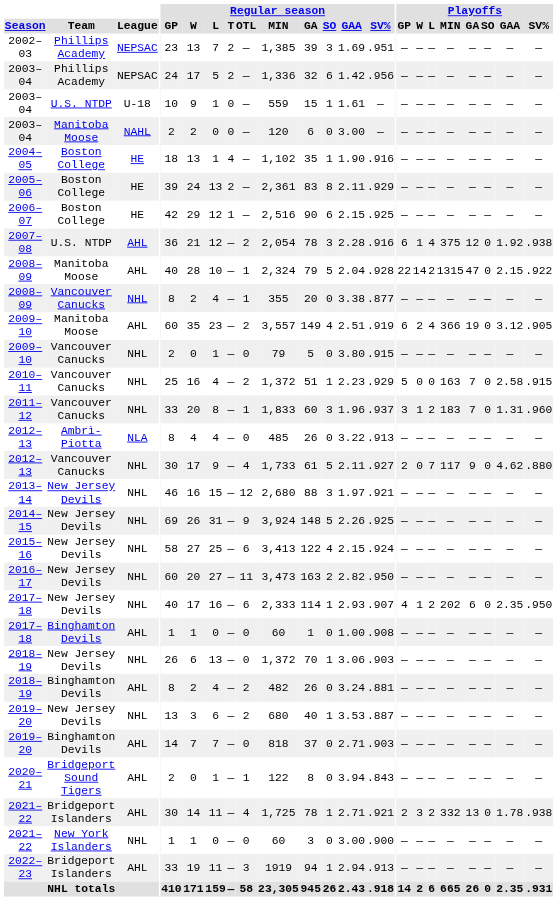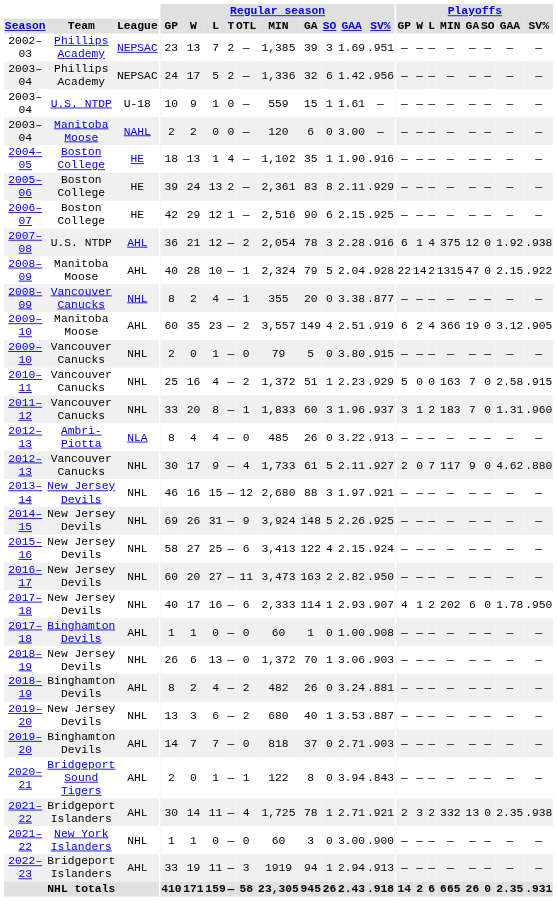 <table border="0" cellpadding="1" cellspacing="0" style="width:75%; text-align:center;">
 <tr bgcolor="#e0e0e0">
 <th colspan="3" bgcolor="#ffffff"></th>
 <th rowspan="99" bgcolor="#ffffff"></th>
 <th colspan="10" bgcolor="#e0e0e0"><a href='#'>Regular season</a></th>
 <th rowspan="99" bgcolor="#ffffff"></th>
 <th colspan="8" bgcolor="#e0e0e0"><a href='#'>Playoffs</a></th>
 </tr>
 <tr bgcolor="#e0e0e0">
 <th><a href='#'>Season</a></th>
 <th>Team</th>
 <th>League</th>
 <th>GP</th>
 <th>W</th>
 <th>L</th>
 <th>T</th>
 <th>OTL</th>
 <th>MIN</th>
 <th>GA</th>
 <th><a href='#'>SO</a></th>
 <th><a href='#'>GAA</a></th>
 <th><a href='#'>SV%</a></th>
 <th>GP</th>
 <th>W</th>
 <th>L</th>
 <th>MIN</th>
 <th>GA</th>
 <th>SO</th>
 <th>GAA</th>
 <th>SV%</th>
 </tr>
 <tr>
 <td>2002–03</td>
 <td><a href='#'>Phillips Academy</a></td>
 <td><a href='#'>NEPSAC</a></td>
 <td>23</td>
 <td>13</td>
 <td>7</td>
 <td>2</td>
 <td>—</td>
 <td>1,385</td>
 <td>39</td>
 <td>3</td>
 <td>1.69</td>
 <td>.951</td>
 <td>—</td>
 <td>—</td>
 <td>—</td>
 <td>—</td>
 <td>—</td>
 <td>—</td>
 <td>—</td>
 <td>—</td>
 </tr>
 <tr bgcolor="#f0f0f0">
 <td>2003–04</td>
 <td>Phillips Academy</td>
 <td>NEPSAC</td>
 <td>24</td>
 <td>17</td>
 <td>5</td>
 <td>2</td>
 <td>—</td>
 <td>1,336</td>
 <td>32</td>
 <td>6</td>
 <td>1.42</td>
 <td>.956</td>
 <td>—</td>
 <td>—</td>
 <td>—</td>
 <td>—</td>
 <td>—</td>
 <td>—</td>
 <td>—</td>
 <td>—</td>
 </tr>
 <tr>
 <td>2003–04</td>
 <td><a href='#'>U.S. NTDP</a></td>
 <td>U-18</td>
 <td>10</td>
 <td>9</td>
 <td>1</td>
 <td>0</td>
 <td>—</td>
 <td>559</td>
 <td>15</td>
 <td>1</td>
 <td>1.61</td>
 <td>—</td>
 <td>—</td>
 <td>—</td>
 <td>—</td>
 <td>—</td>
 <td>—</td>
 <td>—</td>
 <td>—</td>
 <td>—</td>
 </tr>
 <tr bgcolor="#f0f0f0">
 <td>2003–04</td>
 <td><a href='#'>Manitoba Moose</a></td>
 <td><a href='#'>NAHL</a></td>
 <td>2</td>
 <td>2</td>
 <td>0</td>
 <td>0</td>
 <td>—</td>
 <td>120</td>
 <td>6</td>
 <td>0</td>
 <td>3.00</td>
 <td>—</td>
 <td>—</td>
 <td>—</td>
 <td>—</td>
 <td>—</td>
 <td>—</td>
 <td>—</td>
 <td>—</td>
 <td>—</td>
 </tr>
 <tr>
 <td><a href='#'>2004–05</a></td>
 <td><a href='#'>Boston College</a></td>
 <td><a href='#'>HE</a></td>
 <td>18</td>
 <td>13</td>
 <td>1</td>
 <td>4</td>
 <td>—</td>
 <td>1,102</td>
 <td>35</td>
 <td>1</td>
 <td>1.90</td>
 <td>.916</td>
 <td>—</td>
 <td>—</td>
 <td>—</td>
 <td>—</td>
 <td>—</td>
 <td>—</td>
 <td>—</td>
 <td>—</td>
 </tr>
 <tr bgcolor="#f0f0f0">
 <td><a href='#'>2005–06</a></td>
 <td>Boston College</td>
 <td>HE</td>
 <td>39</td>
 <td>24</td>
 <td>13</td>
 <td>2</td>
 <td>—</td>
 <td>2,361</td>
 <td>83</td>
 <td>8</td>
 <td>2.11</td>
 <td>.929</td>
 <td>—</td>
 <td>—</td>
 <td>—</td>
 <td>—</td>
 <td>—</td>
 <td>—</td>
 <td>—</td>
 <td>—</td>
 </tr>
 <tr>
 <td><a href='#'>2006–07</a></td>
 <td>Boston College</td>
 <td>HE</td>
 <td>42</td>
 <td>29</td>
 <td>12</td>
 <td>1</td>
 <td>—</td>
 <td>2,516</td>
 <td>90</td>
 <td>6</td>
 <td>2.15</td>
 <td>.925</td>
 <td>—</td>
 <td>—</td>
 <td>—</td>
 <td>—</td>
 <td>—</td>
 <td>—</td>
 <td>—</td>
 <td>—</td>
 </tr>
 <tr bgcolor="#f0f0f0">
 <td><a href='#'>2007–08</a></td>
 <td>U.S. NTDP</td>
 <td><a href='#'>AHL</a></td>
 <td>36</td>
 <td>21</td>
 <td>12</td>
 <td>—</td>
 <td>2</td>
 <td>2,054</td>
 <td>78</td>
 <td>3</td>
 <td>2.28</td>
 <td>.916</td>
 <td>6</td>
 <td>1</td>
 <td>4</td>
 <td>375</td>
 <td>12</td>
 <td>0</td>
 <td>1.92</td>
 <td>.938</td>
 </tr>
 <tr>
 <td><a href='#'>2008–09</a></td>
 <td>Manitoba Moose</td>
 <td>AHL</td>
 <td>40</td>
 <td>28</td>
 <td>10</td>
 <td>—</td>
 <td>1</td>
 <td>2,324</td>
 <td>79</td>
 <td>5</td>
 <td>2.04</td>
 <td>.928</td>
 <td>22</td>
 <td>14</td>
 <td>2</td>
 <td>1315</td>
 <td>47</td>
 <td>0</td>
 <td>2.15</td>
 <td>.922</td>
 </tr>
 <tr bgcolor="#f0f0f0">
 <td><a href='#'>2008–09</a></td>
 <td><a href='#'>Vancouver Canucks</a></td>
 <td><a href='#'>NHL</a></td>
 <td>8</td>
 <td>2</td>
 <td>4</td>
 <td>—</td>
 <td>1</td>
 <td>355</td>
 <td>20</td>
 <td>0</td>
 <td>3.38</td>
 <td>.877</td>
 <td>—</td>
 <td>—</td>
 <td>—</td>
 <td>—</td>
 <td>—</td>
 <td>—</td>
 <td>—</td>
 <td>—</td>
 </tr>
 <tr>
 <td><a href='#'>2009–10</a></td>
 <td>Manitoba Moose</td>
 <td>AHL</td>
 <td>60</td>
 <td>35</td>
 <td>23</td>
 <td>—</td>
 <td>2</td>
 <td>3,557</td>
 <td>149</td>
 <td>4</td>
 <td>2.51</td>
 <td>.919</td>
 <td>6</td>
 <td>2</td>
 <td>4</td>
 <td>366</td>
 <td>19</td>
 <td>0</td>
 <td>3.12</td>
 <td>.905</td>
 </tr>
 <tr bgcolor="#f0f0f0">
 <td><a href='#'>2009–10</a></td>
 <td>Vancouver Canucks</td>
 <td>NHL</td>
 <td>2</td>
 <td>0</td>
 <td>1</td>
 <td>—</td>
 <td>0</td>
 <td>79</td>
 <td>5</td>
 <td>0</td>
 <td>3.80</td>
 <td>.915</td>
 <td>—</td>
 <td>—</td>
 <td>—</td>
 <td>—</td>
 <td>—</td>
 <td>—</td>
 <td>—</td>
 <td>—</td>
 </tr>
 <tr>
 <td><a href='#'>2010–11</a></td>
 <td>Vancouver Canucks</td>
 <td>NHL</td>
 <td>25</td>
 <td>16</td>
 <td>4</td>
 <td>—</td>
 <td>2</td>
 <td>1,372</td>
 <td>51</td>
 <td>1</td>
 <td>2.23</td>
 <td>.929</td>
 <td>5</td>
 <td>0</td>
 <td>0</td>
 <td>163</td>
 <td>7</td>
 <td>0</td>
 <td>2.58</td>
 <td>.915</td>
 </tr>
 <tr bgcolor="#f0f0f0">
 <td><a href='#'>2011–12</a></td>
 <td>Vancouver Canucks</td>
 <td>NHL</td>
 <td>33</td>
 <td>20</td>
 <td>8</td>
 <td>—</td>
 <td>1</td>
 <td>1,833</td>
 <td>60</td>
 <td>3</td>
 <td>1.96</td>
 <td>.937</td>
 <td>3</td>
 <td>1</td>
 <td>2</td>
 <td>183</td>
 <td>7</td>
 <td>0</td>
 <td>1.31</td>
 <td>.960</td>
 </tr>
 <tr>
 <td><a href='#'>2012–13</a></td>
 <td><a href='#'>Ambrì-Piotta</a></td>
 <td><a href='#'>NLA</a></td>
 <td>8</td>
 <td>4</td>
 <td>4</td>
 <td>—</td>
 <td>0</td>
 <td>485</td>
 <td>26</td>
 <td>0</td>
 <td>3.22</td>
 <td>.913</td>
 <td>—</td>
 <td>—</td>
 <td>—</td>
 <td>—</td>
 <td>—</td>
 <td>—</td>
 <td>—</td>
 <td>—</td>
 </tr>
 <tr bgcolor="#f0f0f0">
 <td><a href='#'>2012–13</a></td>
 <td>Vancouver Canucks</td>
 <td>NHL</td>
 <td>30</td>
 <td>17</td>
 <td>9</td>
 <td>—</td>
 <td>4</td>
 <td>1,733</td>
 <td>61</td>
 <td>5</td>
 <td>2.11</td>
 <td>.927</td>
 <td>2</td>
 <td>0</td>
 <td>7</td>
 <td>117</td>
 <td>9</td>
 <td>0</td>
 <td>4.62</td>
 <td>.880</td>
 </tr>
 <tr>
 <td><a href='#'>2013–14</a></td>
 <td><a href='#'>New Jersey Devils</a></td>
 <td>NHL</td>
 <td>46</td>
 <td>16</td>
 <td>15</td>
 <td>—</td>
 <td>12</td>
 <td>2,680</td>
 <td>88</td>
 <td>3</td>
 <td>1.97</td>
 <td>.921</td>
 <td>—</td>
 <td>—</td>
 <td>—</td>
 <td>—</td>
 <td>—</td>
 <td>—</td>
 <td>—</td>
 <td>—</td>
 </tr>
 <tr bgcolor="#f0f0f0">
 <td><a href='#'>2014–15</a></td>
 <td>New Jersey Devils</td>
 <td>NHL</td>
 <td>69</td>
 <td>26</td>
 <td>31</td>
 <td>—</td>
 <td>9</td>
 <td>3,924</td>
 <td>148</td>
 <td>5</td>
 <td>2.26</td>
 <td>.925</td>
 <td>—</td>
 <td>—</td>
 <td>—</td>
 <td>—</td>
 <td>—</td>
 <td>—</td>
 <td>—</td>
 <td>—</td>
 </tr>
 <tr>
 <td><a href='#'>2015–16</a></td>
 <td>New Jersey Devils</td>
 <td>NHL</td>
 <td>58</td>
 <td>27</td>
 <td>25</td>
 <td>—</td>
 <td>6</td>
 <td>3,413</td>
 <td>122</td>
 <td>4</td>
 <td>2.15</td>
 <td>.924</td>
 <td>—</td>
 <td>—</td>
 <td>—</td>
 <td>—</td>
 <td>—</td>
 <td>—</td>
 <td>—</td>
 <td>—</td>
 </tr>
 <tr bgcolor="#f0f0f0">
 <td><a href='#'>2016–17</a></td>
 <td>New Jersey Devils</td>
 <td>NHL</td>
 <td>60</td>
 <td>20</td>
 <td>27</td>
 <td>—</td>
 <td>11</td>
 <td>3,473</td>
 <td>163</td>
 <td>2</td>
 <td>2.82</td>
 <td>.950</td>
 <td>—</td>
 <td>—</td>
 <td>—</td>
 <td>—</td>
 <td>—</td>
 <td>—</td>
 <td>—</td>
 <td>—</td>
 </tr>
 <tr>
 <td><a href='#'>2017–18</a></td>
 <td>New Jersey Devils</td>
 <td>NHL</td>
 <td>40</td>
 <td>17</td>
 <td>16</td>
 <td>—</td>
 <td>6</td>
 <td>2,333</td>
 <td>114</td>
 <td>1</td>
 <td>2.93</td>
 <td>.907</td>
 <td>4</td>
 <td>1</td>
 <td>2</td>
 <td>202</td>
 <td>6</td>
 <td>0</td>
-<td>2.35</td>
+<td>1.78</td>
 <td>.950</td>
 </tr>
 <tr bgcolor="#f0f0f0">
 <td><a href='#'>2017–18</a></td>
 <td><a href='#'>Binghamton Devils</a></td>
 <td>AHL</td>
 <td>1</td>
 <td>1</td>
 <td>0</td>
 <td>—</td>
 <td>0</td>
 <td>60</td>
 <td>1</td>
 <td>0</td>
 <td>1.00</td>
 <td>.908</td>
 <td>—</td>
 <td>—</td>
 <td>—</td>
 <td>—</td>
 <td>—</td>
 <td>—</td>
 <td>—</td>
 <td>—</td>
 </tr>
 <tr>
 <td><a href='#'>2018–19</a></td>
 <td>New Jersey Devils</td>
 <td>NHL</td>
 <td>26</td>
 <td>6</td>
 <td>13</td>
 <td>—</td>
 <td>0</td>
 <td>1,372</td>
 <td>70</td>
 <td>1</td>
 <td>3.06</td>
 <td>.903</td>
 <td>—</td>
 <td>—</td>
 <td>—</td>
 <td>—</td>
 <td>—</td>
 <td>—</td>
 <td>—</td>
 <td>—</td>
 </tr>
 <tr bgcolor="#f0f0f0">
 <td><a href='#'>2018–19</a></td>
 <td>Binghamton Devils</td>
 <td>AHL</td>
 <td>8</td>
 <td>2</td>
 <td>4</td>
 <td>—</td>
 <td>2</td>
 <td>482</td>
 <td>26</td>
 <td>0</td>
 <td>3.24</td>
 <td>.881</td>
 <td>—</td>
 <td>—</td>
 <td>—</td>
 <td>—</td>
 <td>—</td>
 <td>—</td>
 <td>—</td>
 <td>—</td>
 </tr>
 <tr>
 <td><a href='#'>2019–20</a></td>
 <td>New Jersey Devils</td>
 <td>NHL</td>
 <td>13</td>
 <td>3</td>
 <td>6</td>
 <td>—</td>
 <td>2</td>
 <td>680</td>
 <td>40</td>
 <td>1</td>
 <td>3.53</td>
 <td>.887</td>
 <td>—</td>
 <td>—</td>
 <td>—</td>
 <td>—</td>
 <td>—</td>
 <td>—</td>
 <td>—</td>
 <td>—</td>
 </tr>
 <tr bgcolor="#f0f0f0">
 <td><a href='#'>2019–20</a></td>
 <td>Binghamton Devils</td>
 <td>AHL</td>
 <td>14</td>
 <td>7</td>
 <td>7</td>
 <td>—</td>
 <td>0</td>
 <td>818</td>
 <td>37</td>
 <td>0</td>
 <td>2.71</td>
 <td>.903</td>
 <td>—</td>
 <td>—</td>
 <td>—</td>
 <td>—</td>
 <td>—</td>
 <td>—</td>
 <td>—</td>
 <td>—</td>
 </tr>
 <tr>
 <td><a href='#'>2020–21</a></td>
 <td><a href='#'>Bridgeport Sound Tigers</a></td>
 <td>AHL</td>
 <td>2</td>
 <td>0</td>
 <td>1</td>
 <td>—</td>
 <td>1</td>
 <td>122</td>
 <td>8</td>
 <td>0</td>
 <td>3.94</td>
 <td>.843</td>
 <td>—</td>
 <td>—</td>
 <td>—</td>
 <td>—</td>
 <td>—</td>
 <td>—</td>
 <td>—</td>
 <td>—</td>
 </tr>
 <tr bgcolor="#f0f0f0">
 <td><a href='#'>2021–22</a></td>
 <td>Bridgeport Islanders</td>
 <td>AHL</td>
 <td>30</td>
 <td>14</td>
 <td>11</td>
 <td>—</td>
 <td>4</td>
 <td>1,725</td>
 <td>78</td>
 <td>1</td>
 <td>2.71</td>
 <td>.921</td>
 <td>2</td>
 <td>3</td>
 <td>2</td>
 <td>332</td>
 <td>13</td>
 <td>0</td>
-<td>1.78</td>
+<td>2.35</td>
 <td>.938</td>
 </tr>
 <tr>
 <td><a href='#'>2021–22</a></td>
 <td><a href='#'>New York Islanders</a></td>
 <td>NHL</td>
 <td>1</td>
 <td>1</td>
 <td>0</td>
 <td>—</td>
 <td>0</td>
 <td>60</td>
 <td>3</td>
 <td>0</td>
 <td>3.00</td>
 <td>.900</td>
 <td>—</td>
 <td>—</td>
 <td>—</td>
 <td>—</td>
 <td>—</td>
 <td>—</td>
 <td>—</td>
 <td>—</td>
 </tr>
 <tr bgcolor="#f0f0f0">
 <td><a href='#'>2022–23</a></td>
 <td>Bridgeport Islanders</td>
 <td>AHL</td>
 <td>33</td>
 <td>19</td>
 <td>11</td>
 <td>—</td>
 <td>3</td>
 <td>1919</td>
 <td>94</td>
 <td>1</td>
 <td>2.94</td>
 <td>.913</td>
 <td>—</td>
 <td>—</td>
 <td>—</td>
 <td>—</td>
 <td>—</td>
 <td>—</td>
 <td>—</td>
 <td>—</td>
 </tr>
 <tr bgcolor="#e0e0e0">
 <th colspan=3>NHL totals</th>
 <th>410</th>
 <th>171</th>
 <th>159</th>
 <th>—</th>
 <th>58</th>
 <th>23,305</th>
 <th>945</th>
 <th>26</th>
 <th>2.43</th>
 <th>.918</th>
 <th>14</th>
 <th>2</th>
 <th>6</th>
 <th>665</th>
 <th>26</th>
 <th>0</th>
 <th>2.35</th>
 <th>.931</th>
 </tr>
 </table>
